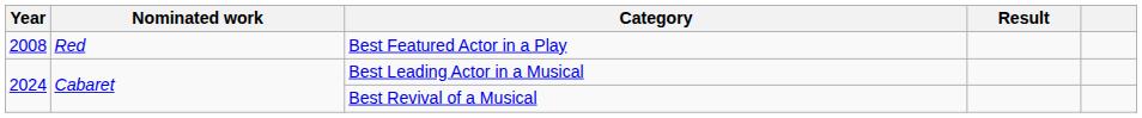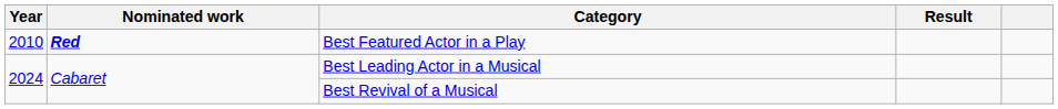 <table class=wikitable>
 <tr>
 <th width=4%>Year</th>
 <th width=26%>Nominated work</th>
 <th width=55%>Category</th>
 <th width=10%>Result</th>
 <th width=5%></th>
 </tr>
 <tr>
-<td><a href='#'>2008</a></td>
-<td><em><a href='#'>Red</a></em></td>
+<td><a href='#'>2010</a></td>
+<td><strong><em><a href='#'>Red</a></em></strong></td>
 <td><a href='#'>Best Featured Actor in a Play</a></td>
 <td></td>
 <td></td>
 </tr>
 <tr>
 <td rowspan="2"><a href='#'>2024</a></td>
 <td rowspan="2"><em><a href='#'>Cabaret</a></em></td>
 <td><a href='#'>Best Leading Actor in a Musical</a></td>
 <td></td>
 <td></td>
 </tr>
 <tr>
 <td><a href='#'>Best Revival of a Musical</a></td>
 <td></td>
 <td></td>
 </tr>
 </table>
